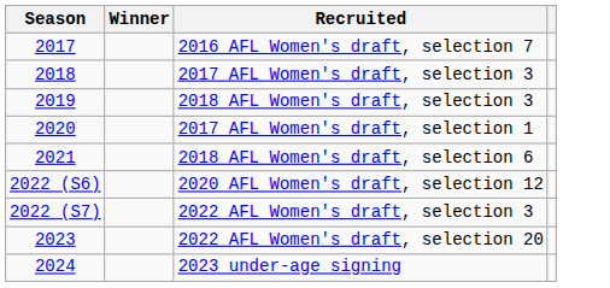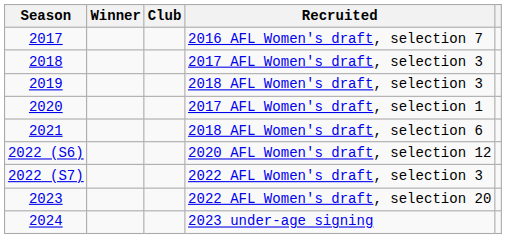 <table class="wikitable sortable">
 <tr>
 <th>Season</th>
 <th>Winner</th>
+<th>Club</th>
 <th>Recruited</th>
 <th class=unsortable></th>
 </tr>
 <tr>
 <td align=center><a href='#'>2017</a></td>
+<td></td>
 <td></td>
 <td><a href='#'>2016 AFL Women's draft</a>, selection 7</td>
 <td align=center></td>
 </tr>
 <tr>
 <td align=center><a href='#'>2018</a></td>
 <td></td>
+<td></td>
 <td><a href='#'>2017 AFL Women's draft</a>, selection 3</td>
 <td align=center></td>
 </tr>
 <tr>
 <td align=center><a href='#'>2019</a></td>
+<td></td>
 <td></td>
 <td><a href='#'>2018 AFL Women's draft</a>, selection 3</td>
 <td align=center></td>
 </tr>
 <tr>
 <td align=center><a href='#'>2020</a></td>
 <td></td>
+<td></td>
 <td><a href='#'>2017 AFL Women's draft</a>, selection 1</td>
 <td align=center></td>
 </tr>
 <tr>
 <td align=center><a href='#'>2021</a></td>
+<td></td>
 <td></td>
 <td><a href='#'>2018 AFL Women's draft</a>, selection 6</td>
 <td align=center></td>
 </tr>
 <tr>
 <td align=center><a href='#'>2022 (S6)</a></td>
 <td></td>
+<td></td>
 <td><a href='#'>2020 AFL Women's draft</a>, selection 12</td>
 <td align=center></td>
 </tr>
 <tr>
 <td align=center><a href='#'>2022 (S7)</a></td>
+<td></td>
 <td></td>
 <td><a href='#'>2022 AFL Women's draft</a>, selection 3</td>
 <td align=center></td>
 </tr>
 <tr>
 <td align=center><a href='#'>2023</a></td>
 <td></td>
+<td></td>
 <td><a href='#'>2022 AFL Women's draft</a>, selection 20</td>
 <td align=center></td>
 </tr>
 <tr>
 <td align=center><a href='#'>2024</a></td>
 <td></td>
+<td></td>
 <td><a href='#'>2023 under-age signing</a></td>
 <td align=center></td>
 </tr>
 </table>
